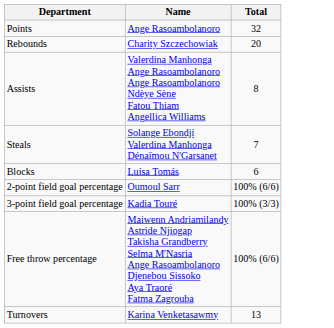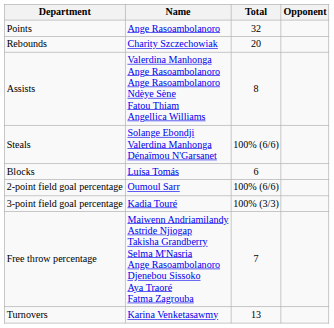 <table class=wikitable>
 <tr>
 <th>Department</th>
 <th>Name</th>
 <th>Total</th>
+<th>Opponent</th>
 </tr>
 <tr>
 <td>Points</td>
 <td> <a href='#'>Ange Rasoambolanoro</a></td>
 <td align=center>32</td>
+<td></td>
 </tr>
 <tr>
 <td>Rebounds</td>
 <td> <a href='#'>Charity Szczechowiak</a></td>
 <td align=center>20</td>
+<td></td>
 </tr>
 <tr>
 <td>Assists</td>
 <td> <a href='#'>Valerdina Manhonga</a><br> <a href='#'>Ange Rasoambolanoro</a><br> <a href='#'>Ange Rasoambolanoro</a><br> <a href='#'>Ndèye Sène</a><br> <a href='#'>Fatou Thiam</a><br> <a href='#'>Angellica Williams</a></td>
 <td align=center>8</td>
+<td><br><br><br><br><br></td>
 </tr>
 <tr>
 <td>Steals</td>
 <td> <a href='#'>Solange Ebondji</a><br> <a href='#'>Valerdina Manhonga</a><br> <a href='#'>Dénaïmou N'Garsanet</a></td>
-<td align=center>7</td>
+<td align=center>100% (6/6)</td>
+<td><br><br></td>
 </tr>
 <tr>
 <td>Blocks</td>
 <td> <a href='#'>Luísa Tomás</a></td>
 <td align=center>6</td>
+<td></td>
 </tr>
 <tr>
 <td>2-point field goal percentage</td>
 <td> <a href='#'>Oumoul Sarr</a></td>
 <td align=center>100% (6/6)</td>
+<td></td>
 </tr>
 <tr>
 <td>3-point field goal percentage</td>
 <td> <a href='#'>Kadia Touré</a></td>
 <td align=center>100% (3/3)</td>
+<td></td>
 </tr>
 <tr>
 <td>Free throw percentage</td>
 <td> <a href='#'>Maiwenn Andriamilandy</a><br> <a href='#'>Astride Njiogap</a><br>  <a href='#'>Takisha Grandberry</a><br>  <a href='#'>Selma M'Nasria</a><br>  <a href='#'>Ange Rasoambolanoro</a><br>  <a href='#'>Djenebou Sissoko</a><br>  <a href='#'>Aya Traoré</a><br>  <a href='#'>Fatma Zagrouba</a></td>
-<td align=center>100% (6/6)</td>
+<td align=center>7</td>
+<td><br><br><br><br><br><br><br></td>
 </tr>
 <tr>
 <td>Turnovers</td>
 <td> <a href='#'>Karina Venketasawmy</a></td>
 <td align=center>13</td>
+<td></td>
 </tr>
 </table>
